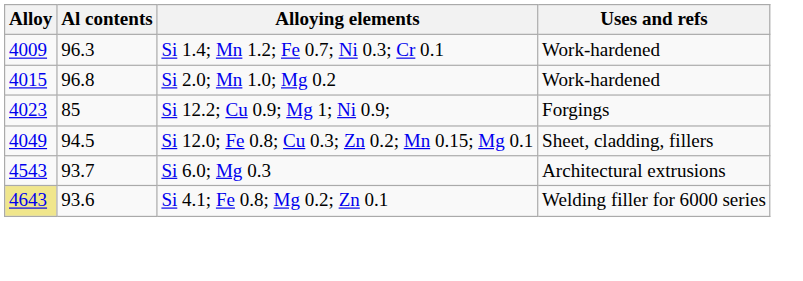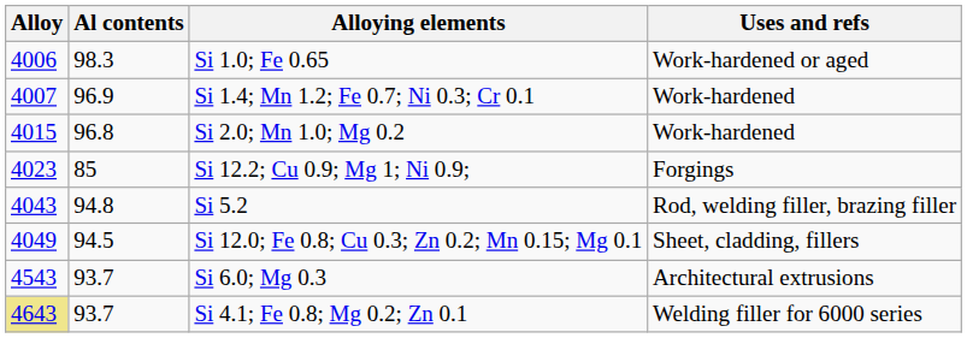 <table class="wikitable sortable">
 <tr>
 <th>Alloy</th>
 <th>Al contents</th>
 <th>Alloying elements</th>
 <th>Uses and refs</th>
 </tr>
 <tr>
-<td><a href='#'>4009</a></td>
-<td>96.3</td>
+<td><a href='#'>4006</a></td>
+<td>98.3</td>
+<td><a href='#'>Si</a> 1.0; <a href='#'>Fe</a> 0.65</td>
+<td>Work-hardened or aged</td>
+</tr>
+<tr>
+<td><a href='#'>4007</a></td>
+<td>96.9</td>
 <td><a href='#'>Si</a> 1.4; <a href='#'>Mn</a> 1.2; <a href='#'>Fe</a> 0.7; <a href='#'>Ni</a> 0.3; <a href='#'>Cr</a> 0.1</td>
 <td>Work-hardened</td>
 </tr>
 <tr>
 <td><a href='#'>4015</a></td>
 <td>96.8</td>
 <td><a href='#'>Si</a> 2.0; <a href='#'>Mn</a> 1.0; <a href='#'>Mg</a> 0.2</td>
 <td>Work-hardened</td>
 </tr>
 <tr>
 <td><a href='#'>4023</a></td>
 <td>85</td>
 <td><a href='#'>Si</a> 12.2; <a href='#'>Cu</a> 0.9; <a href='#'>Mg</a> 1; <a href='#'>Ni</a> 0.9;</td>
 <td>Forgings</td>
 </tr>
 <tr>
+<td><a href='#'>4043</a></td>
+<td>94.8</td>
+<td><a href='#'>Si</a> 5.2</td>
+<td>Rod, welding filler, brazing filler</td>
+</tr>
+<tr>
 <td><a href='#'>4049</a></td>
 <td>94.5</td>
 <td><a href='#'>Si</a> 12.0; <a href='#'>Fe</a> 0.8; <a href='#'>Cu</a> 0.3; <a href='#'>Zn</a> 0.2; <a href='#'>Mn</a> 0.15; <a href='#'>Mg</a> 0.1</td>
 <td>Sheet, cladding, fillers</td>
 </tr>
 <tr>
 <td><a href='#'>4543</a></td>
 <td>93.7</td>
 <td><a href='#'>Si</a> 6.0; <a href='#'>Mg</a> 0.3</td>
 <td>Architectural extrusions</td>
 </tr>
 <tr>
 <td style="background: khaki;"><a href='#'>4643</a></td>
-<td>93.6</td>
+<td>93.7</td>
 <td><a href='#'>Si</a> 4.1; <a href='#'>Fe</a> 0.8; <a href='#'>Mg</a> 0.2; <a href='#'>Zn</a> 0.1</td>
 <td>Welding filler for 6000 series</td>
 </tr>
 </table>
